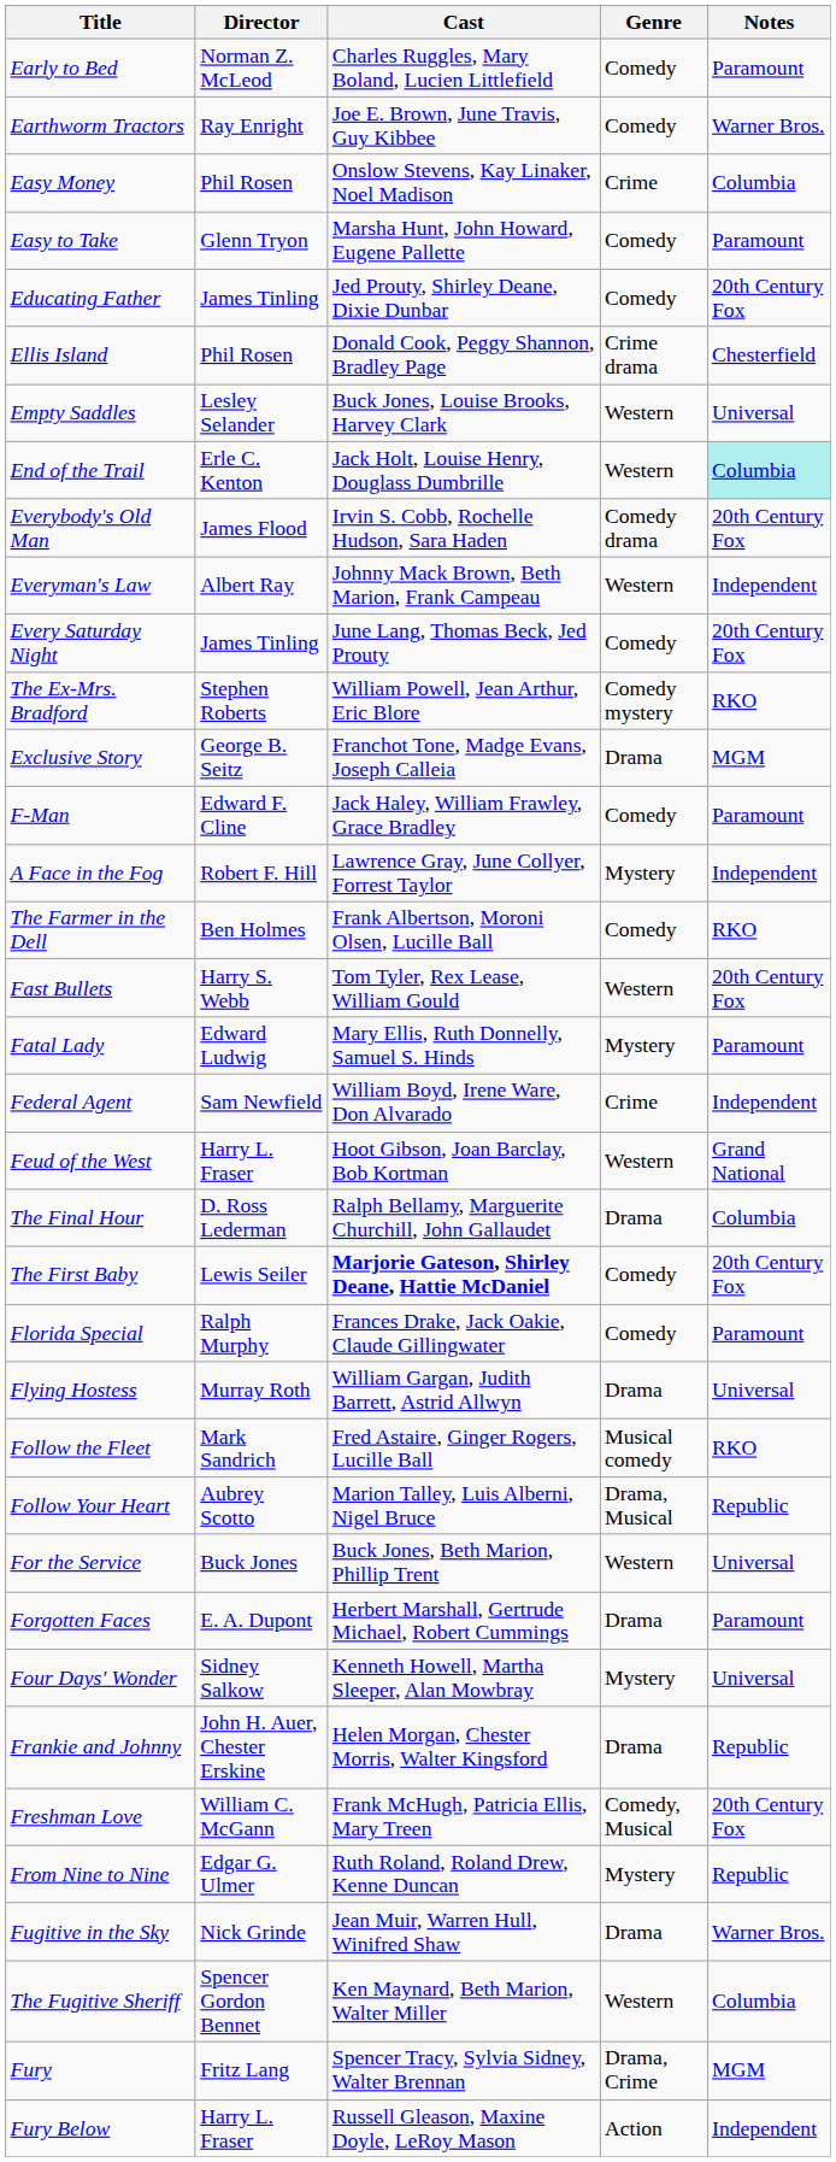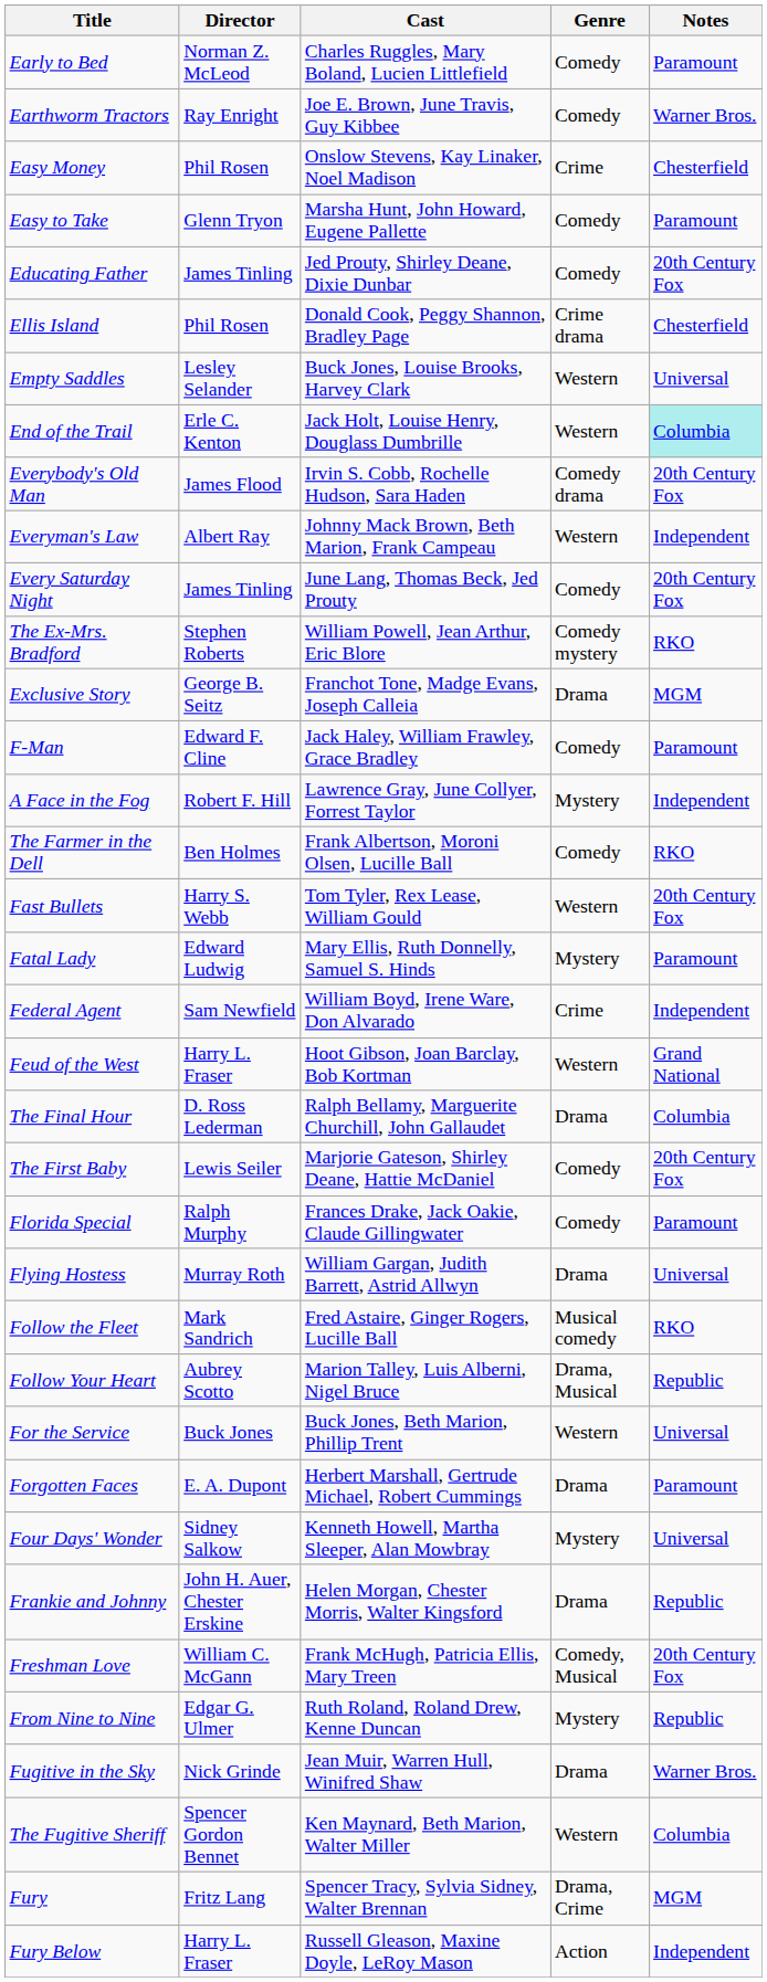 <table class="wikitable" style="width:100%;">
 <tr>
 <th style="width:23%;">Title</th>
 <th style="width:16%;">Director</th>
 <th style="width:33%;">Cast</th>
 <th style="width:13%;">Genre</th>
 <th style="width:15%;">Notes</th>
 </tr>
 <tr>
 <td><em><a href='#'>Early to Bed</a></em></td>
 <td><a href='#'>Norman Z. McLeod</a></td>
 <td><a href='#'>Charles Ruggles</a>, <a href='#'>Mary Boland</a>, <a href='#'>Lucien Littlefield</a></td>
 <td>Comedy</td>
 <td><a href='#'>Paramount</a></td>
 </tr>
 <tr>
 <td><em><a href='#'>Earthworm Tractors</a></em></td>
 <td><a href='#'>Ray Enright</a></td>
 <td><a href='#'>Joe E. Brown</a>, <a href='#'>June Travis</a>, <a href='#'>Guy Kibbee</a></td>
 <td>Comedy</td>
 <td><a href='#'>Warner Bros.</a></td>
 </tr>
 <tr>
 <td><em><a href='#'>Easy Money</a></em></td>
 <td><a href='#'>Phil Rosen</a></td>
 <td><a href='#'>Onslow Stevens</a>, <a href='#'>Kay Linaker</a>, <a href='#'>Noel Madison</a></td>
 <td>Crime</td>
-<td><a href='#'>Columbia</a></td>
+<td><a href='#'>Chesterfield</a></td>
 </tr>
 <tr>
 <td><em><a href='#'>Easy to Take</a></em></td>
 <td><a href='#'>Glenn Tryon</a></td>
 <td><a href='#'>Marsha Hunt</a>, <a href='#'>John Howard</a>, <a href='#'>Eugene Pallette</a></td>
 <td>Comedy</td>
 <td><a href='#'>Paramount</a></td>
 </tr>
 <tr>
 <td><em><a href='#'>Educating Father</a></em></td>
 <td><a href='#'>James Tinling</a></td>
 <td><a href='#'>Jed Prouty</a>, <a href='#'>Shirley Deane</a>, <a href='#'>Dixie Dunbar</a></td>
 <td>Comedy</td>
 <td><a href='#'>20th Century Fox</a></td>
 </tr>
 <tr>
 <td><em><a href='#'>Ellis Island</a></em></td>
 <td><a href='#'>Phil Rosen</a></td>
 <td><a href='#'>Donald Cook</a>, <a href='#'>Peggy Shannon</a>, <a href='#'>Bradley Page</a></td>
 <td>Crime drama</td>
 <td><a href='#'>Chesterfield</a></td>
 </tr>
 <tr>
 <td><em><a href='#'>Empty Saddles</a></em></td>
 <td><a href='#'>Lesley Selander</a></td>
 <td><a href='#'>Buck Jones</a>, <a href='#'>Louise Brooks</a>, <a href='#'>Harvey Clark</a></td>
 <td>Western</td>
 <td><a href='#'>Universal</a></td>
 </tr>
 <tr>
 <td><em><a href='#'>End of the Trail</a></em></td>
 <td><a href='#'>Erle C. Kenton</a></td>
 <td><a href='#'>Jack Holt</a>, <a href='#'>Louise Henry</a>, <a href='#'>Douglass Dumbrille</a></td>
 <td>Western</td>
 <td style="background: paleturquoise;"><a href='#'>Columbia</a></td>
 </tr>
 <tr>
 <td><em><a href='#'>Everybody's Old Man</a></em></td>
 <td><a href='#'>James Flood</a></td>
 <td><a href='#'>Irvin S. Cobb</a>, <a href='#'>Rochelle Hudson</a>, <a href='#'>Sara Haden</a></td>
 <td>Comedy drama</td>
 <td><a href='#'>20th Century Fox</a></td>
 </tr>
 <tr>
 <td><em><a href='#'>Everyman's Law</a></em></td>
 <td><a href='#'>Albert Ray</a></td>
 <td><a href='#'>Johnny Mack Brown</a>, <a href='#'>Beth Marion</a>, <a href='#'>Frank Campeau</a></td>
 <td>Western</td>
 <td><a href='#'>Independent</a></td>
 </tr>
 <tr>
 <td><em><a href='#'>Every Saturday Night</a></em></td>
 <td><a href='#'>James Tinling</a></td>
 <td><a href='#'>June Lang</a>, <a href='#'>Thomas Beck</a>, <a href='#'>Jed Prouty</a></td>
 <td>Comedy</td>
 <td><a href='#'>20th Century Fox</a></td>
 </tr>
 <tr>
 <td><em><a href='#'>The Ex-Mrs. Bradford</a></em></td>
 <td><a href='#'>Stephen Roberts</a></td>
 <td><a href='#'>William Powell</a>, <a href='#'>Jean Arthur</a>, <a href='#'>Eric Blore</a></td>
 <td>Comedy mystery</td>
 <td><a href='#'>RKO</a></td>
 </tr>
 <tr>
 <td><em><a href='#'>Exclusive Story</a></em></td>
 <td><a href='#'>George B. Seitz</a></td>
 <td><a href='#'>Franchot Tone</a>, <a href='#'>Madge Evans</a>, <a href='#'>Joseph Calleia</a></td>
 <td>Drama</td>
 <td><a href='#'>MGM</a></td>
 </tr>
 <tr>
 <td><em><a href='#'>F-Man</a></em></td>
 <td><a href='#'>Edward F. Cline</a></td>
 <td><a href='#'>Jack Haley</a>, <a href='#'>William Frawley</a>, <a href='#'>Grace Bradley</a></td>
 <td>Comedy</td>
 <td><a href='#'>Paramount</a></td>
 </tr>
 <tr>
 <td><em><a href='#'>A Face in the Fog</a></em></td>
 <td><a href='#'>Robert F. Hill</a></td>
 <td><a href='#'>Lawrence Gray</a>, <a href='#'>June Collyer</a>, <a href='#'>Forrest Taylor</a></td>
 <td>Mystery</td>
 <td><a href='#'>Independent</a></td>
 </tr>
 <tr>
 <td><em><a href='#'>The Farmer in the Dell</a></em></td>
 <td><a href='#'>Ben Holmes</a></td>
 <td><a href='#'>Frank Albertson</a>, <a href='#'>Moroni Olsen</a>, <a href='#'>Lucille Ball</a></td>
 <td>Comedy</td>
 <td><a href='#'>RKO</a></td>
 </tr>
 <tr>
 <td><em><a href='#'>Fast Bullets</a></em></td>
 <td><a href='#'>Harry S. Webb</a></td>
 <td><a href='#'>Tom Tyler</a>, <a href='#'>Rex Lease</a>, <a href='#'>William Gould</a></td>
 <td>Western</td>
 <td><a href='#'>20th Century Fox</a></td>
 </tr>
 <tr>
 <td><em><a href='#'>Fatal Lady</a></em></td>
 <td><a href='#'>Edward Ludwig</a></td>
 <td><a href='#'>Mary Ellis</a>, <a href='#'>Ruth Donnelly</a>, <a href='#'>Samuel S. Hinds</a></td>
 <td>Mystery</td>
 <td><a href='#'>Paramount</a></td>
 </tr>
 <tr>
 <td><em><a href='#'>Federal Agent</a></em></td>
 <td><a href='#'>Sam Newfield</a></td>
 <td><a href='#'>William Boyd</a>, <a href='#'>Irene Ware</a>, <a href='#'>Don Alvarado</a></td>
 <td>Crime</td>
 <td><a href='#'>Independent</a></td>
 </tr>
 <tr>
 <td><em><a href='#'>Feud of the West</a></em></td>
 <td><a href='#'>Harry L. Fraser</a></td>
 <td><a href='#'>Hoot Gibson</a>, <a href='#'>Joan Barclay</a>, <a href='#'>Bob Kortman</a></td>
 <td>Western</td>
 <td><a href='#'>Grand National</a></td>
 </tr>
 <tr>
 <td><em><a href='#'>The Final Hour</a></em></td>
 <td><a href='#'>D. Ross Lederman</a></td>
 <td><a href='#'>Ralph Bellamy</a>, <a href='#'>Marguerite Churchill</a>, <a href='#'>John Gallaudet</a></td>
 <td>Drama</td>
 <td><a href='#'>Columbia</a></td>
 </tr>
 <tr>
 <td><em><a href='#'>The First Baby</a></em></td>
 <td><a href='#'>Lewis Seiler</a></td>
-<td><strong><a href='#'>Marjorie Gateson</a>, <a href='#'>Shirley Deane</a>, <a href='#'>Hattie McDaniel</a></strong></td>
+<td><a href='#'>Marjorie Gateson</a>, <a href='#'>Shirley Deane</a>, <a href='#'>Hattie McDaniel</a></td>
 <td>Comedy</td>
 <td><a href='#'>20th Century Fox</a></td>
 </tr>
 <tr>
 <td><em><a href='#'>Florida Special</a></em></td>
 <td><a href='#'>Ralph Murphy</a></td>
 <td><a href='#'>Frances Drake</a>, <a href='#'>Jack Oakie</a>, <a href='#'>Claude Gillingwater</a></td>
 <td>Comedy</td>
 <td><a href='#'>Paramount</a></td>
 </tr>
 <tr>
 <td><em><a href='#'>Flying Hostess</a></em></td>
 <td><a href='#'>Murray Roth</a></td>
 <td><a href='#'>William Gargan</a>, <a href='#'>Judith Barrett</a>, <a href='#'>Astrid Allwyn</a></td>
 <td>Drama</td>
 <td><a href='#'>Universal</a></td>
 </tr>
 <tr>
 <td><em><a href='#'>Follow the Fleet</a></em></td>
 <td><a href='#'>Mark Sandrich</a></td>
 <td><a href='#'>Fred Astaire</a>, <a href='#'>Ginger Rogers</a>, <a href='#'>Lucille Ball</a></td>
 <td>Musical comedy</td>
 <td><a href='#'>RKO</a></td>
 </tr>
 <tr>
 <td><em><a href='#'>Follow Your Heart</a></em></td>
 <td><a href='#'>Aubrey Scotto</a></td>
 <td><a href='#'>Marion Talley</a>, <a href='#'>Luis Alberni</a>, <a href='#'>Nigel Bruce</a></td>
 <td>Drama, Musical</td>
 <td><a href='#'>Republic</a></td>
 </tr>
 <tr>
 <td><em><a href='#'>For the Service</a></em></td>
 <td><a href='#'>Buck Jones</a></td>
 <td><a href='#'>Buck Jones</a>, <a href='#'>Beth Marion</a>, <a href='#'>Phillip Trent</a></td>
 <td>Western</td>
 <td><a href='#'>Universal</a></td>
 </tr>
 <tr>
 <td><em><a href='#'>Forgotten Faces</a></em></td>
 <td><a href='#'>E. A. Dupont</a></td>
 <td><a href='#'>Herbert Marshall</a>, <a href='#'>Gertrude Michael</a>, <a href='#'>Robert Cummings</a></td>
 <td>Drama</td>
 <td><a href='#'>Paramount</a></td>
 </tr>
 <tr>
 <td><em><a href='#'>Four Days' Wonder</a></em></td>
 <td><a href='#'>Sidney Salkow</a></td>
 <td><a href='#'>Kenneth Howell</a>, <a href='#'>Martha Sleeper</a>, <a href='#'>Alan Mowbray</a></td>
 <td>Mystery</td>
 <td><a href='#'>Universal</a></td>
 </tr>
 <tr>
 <td><em><a href='#'>Frankie and Johnny</a></em></td>
 <td><a href='#'>John H. Auer</a>, <a href='#'>Chester Erskine</a></td>
 <td><a href='#'>Helen Morgan</a>, <a href='#'>Chester Morris</a>, <a href='#'>Walter Kingsford</a></td>
 <td>Drama</td>
 <td><a href='#'>Republic</a></td>
 </tr>
 <tr>
 <td><em><a href='#'>Freshman Love</a></em></td>
 <td><a href='#'>William C. McGann</a></td>
 <td><a href='#'>Frank McHugh</a>, <a href='#'>Patricia Ellis</a>, <a href='#'>Mary Treen</a></td>
 <td>Comedy, Musical</td>
 <td><a href='#'>20th Century Fox</a></td>
 </tr>
 <tr>
 <td><em><a href='#'>From Nine to Nine</a></em></td>
 <td><a href='#'>Edgar G. Ulmer</a></td>
 <td><a href='#'>Ruth Roland</a>, <a href='#'>Roland Drew</a>, <a href='#'>Kenne Duncan</a></td>
 <td>Mystery</td>
 <td><a href='#'>Republic</a></td>
 </tr>
 <tr>
 <td><em><a href='#'>Fugitive in the Sky</a></em></td>
 <td><a href='#'>Nick Grinde</a></td>
 <td><a href='#'>Jean Muir</a>, <a href='#'>Warren Hull</a>, <a href='#'>Winifred Shaw</a></td>
 <td>Drama</td>
 <td><a href='#'>Warner Bros.</a></td>
 </tr>
 <tr>
 <td><em><a href='#'>The Fugitive Sheriff</a></em></td>
 <td><a href='#'>Spencer Gordon Bennet</a></td>
 <td><a href='#'>Ken Maynard</a>, <a href='#'>Beth Marion</a>, <a href='#'>Walter Miller</a></td>
 <td>Western</td>
 <td><a href='#'>Columbia</a></td>
 </tr>
 <tr>
 <td><em><a href='#'>Fury</a></em></td>
 <td><a href='#'>Fritz Lang</a></td>
 <td><a href='#'>Spencer Tracy</a>, <a href='#'>Sylvia Sidney</a>, <a href='#'>Walter Brennan</a></td>
 <td>Drama, Crime</td>
 <td><a href='#'>MGM</a></td>
 </tr>
 <tr>
 <td><em><a href='#'>Fury Below</a></em></td>
 <td><a href='#'>Harry L. Fraser</a></td>
 <td><a href='#'>Russell Gleason</a>, <a href='#'>Maxine Doyle</a>, <a href='#'>LeRoy Mason</a></td>
 <td>Action</td>
 <td><a href='#'>Independent</a></td>
 </tr>
 </table>
